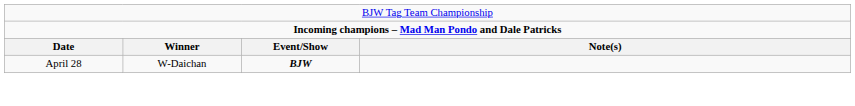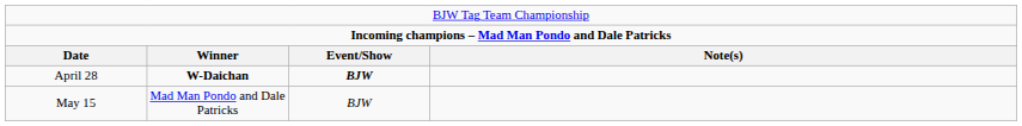 <table class="wikitable" style="text-align:center; width:100%;">
 <tr>
 <td colspan="4" style="text-align: center;"><a href='#'>BJW Tag Team Championship</a></td>
 </tr>
 <tr>
 <td colspan="4" style="text-align: center;"><strong>Incoming champions – <a href='#'>Mad Man Pondo</a> and Dale Patricks</strong></td>
 </tr>
 <tr>
 <th width="14%">Date</th>
 <th width="14%">Winner</th>
 <th width="14%">Event/Show</th>
 <th width="58%">Note(s)</th>
 </tr>
 <tr>
 <td>April 28</td>
-<td>W-Daichan<br></td>
+<td><strong>W-Daichan<br></strong></td>
 <td><strong><em>BJW</em></strong></td>
 <td></td>
 </tr>
+<tr>
+<td>May 15</td>
+<td><a href='#'>Mad Man Pondo</a> and Dale Patricks</td>
+<td><em>BJW</em></td>
+<td></td>
+</tr>
 </table>
